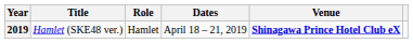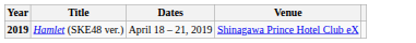 <table class="wikitable sortable plainrowheaders">
 <tr>
 <th scope="col">Year</th>
 <th scope="col">Title</th>
-<th scope="col">Role</th>
 <th scope="col" class="unsortable">Dates</th>
 <th scope="col" class="unsortable">Venue</th>
 <th scope="col" class="unsortable"></th>
 </tr>
 <tr>
 <th scope="row">2019</th>
 <td><em><a href='#'>Hamlet</a></em> (SKE48 ver.)</td>
-<td>Hamlet</td>
 <td>April 18 – 21, 2019</td>
-<td><strong><a href='#'>Shinagawa Prince Hotel Club eX</a></strong></td>
+<td><a href='#'>Shinagawa Prince Hotel Club eX</a></td>
 <td></td>
 </tr>
 </table>
